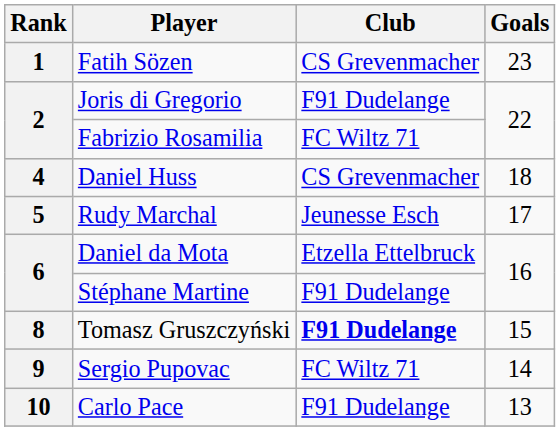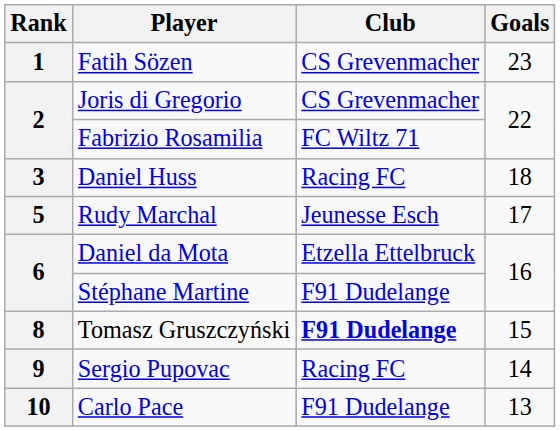 <table class="wikitable" style="text-align:center">
 <tr>
 <th>Rank</th>
 <th>Player</th>
 <th>Club</th>
 <th>Goals</th>
 </tr>
 <tr>
 <th>1</th>
 <td align="left"> <a href='#'>Fatih Sözen</a></td>
 <td align="left"><a href='#'>CS Grevenmacher</a></td>
 <td>23</td>
 </tr>
 <tr>
 <th rowspan="2">2</th>
 <td align="left"> <a href='#'>Joris di Gregorio</a></td>
-<td align="left"><a href='#'>F91 Dudelange</a></td>
+<td align="left"><a href='#'>CS Grevenmacher</a></td>
 <td rowspan="2">22</td>
 </tr>
 <tr>
 <td align="left"> <a href='#'>Fabrizio Rosamilia</a></td>
 <td align="left"><a href='#'>FC Wiltz 71</a></td>
 </tr>
 <tr>
-<th>4</th>
+<th>3</th>
 <td align="left"> <a href='#'>Daniel Huss</a></td>
-<td align="left"><a href='#'>CS Grevenmacher</a></td>
+<td align="left"><a href='#'>Racing FC</a></td>
 <td>18</td>
 </tr>
 <tr>
 <th>5</th>
 <td align="left"> <a href='#'>Rudy Marchal</a></td>
 <td align="left"><a href='#'>Jeunesse Esch</a></td>
 <td>17</td>
 </tr>
 <tr>
 <th rowspan="2">6</th>
 <td align="left"> <a href='#'>Daniel da Mota</a></td>
 <td align="left"><a href='#'>Etzella Ettelbruck</a></td>
 <td rowspan="2">16</td>
 </tr>
 <tr>
 <td align="left"> <a href='#'>Stéphane Martine</a></td>
 <td align="left"><a href='#'>F91 Dudelange</a></td>
 </tr>
 <tr>
 <th>8</th>
 <td align="left"> Tomasz Gruszczyński</td>
 <td align="left"><strong><a href='#'>F91 Dudelange</a></strong></td>
 <td>15</td>
 </tr>
 <tr>
 <th>9</th>
 <td align="left"> <a href='#'>Sergio Pupovac</a></td>
-<td align="left"><a href='#'>FC Wiltz 71</a></td>
+<td align="left"><a href='#'>Racing FC</a></td>
 <td>14</td>
 </tr>
 <tr>
 <th>10</th>
 <td align="left"> <a href='#'>Carlo Pace</a></td>
 <td align="left"><a href='#'>F91 Dudelange</a></td>
 <td>13</td>
 </tr>
 </table>
